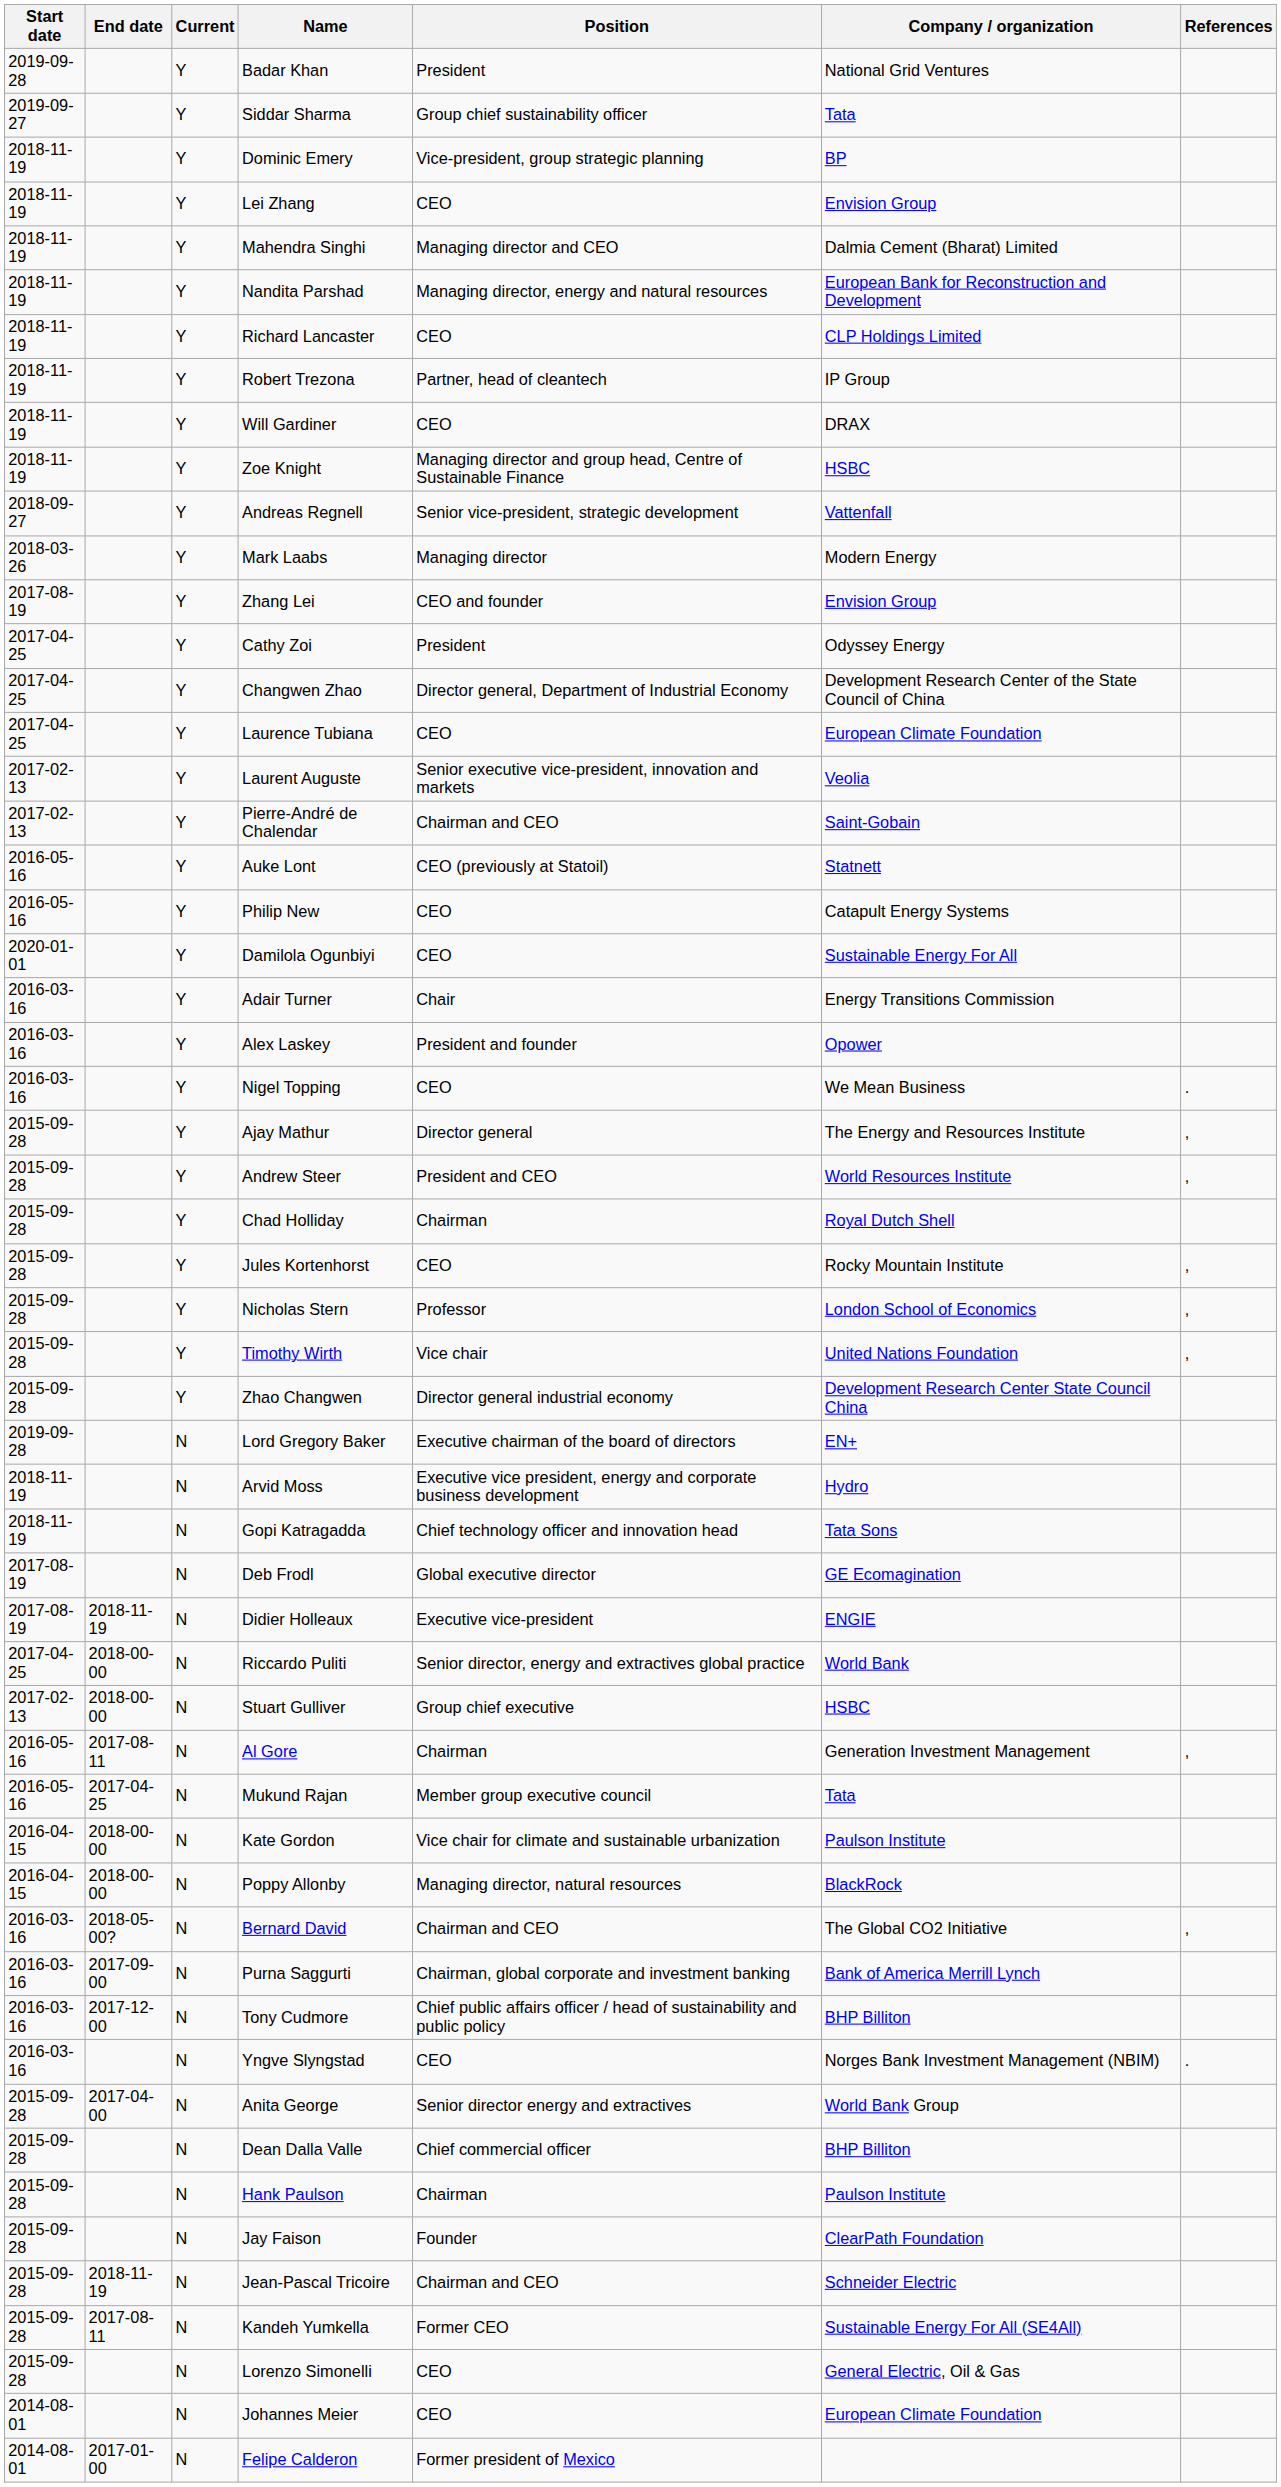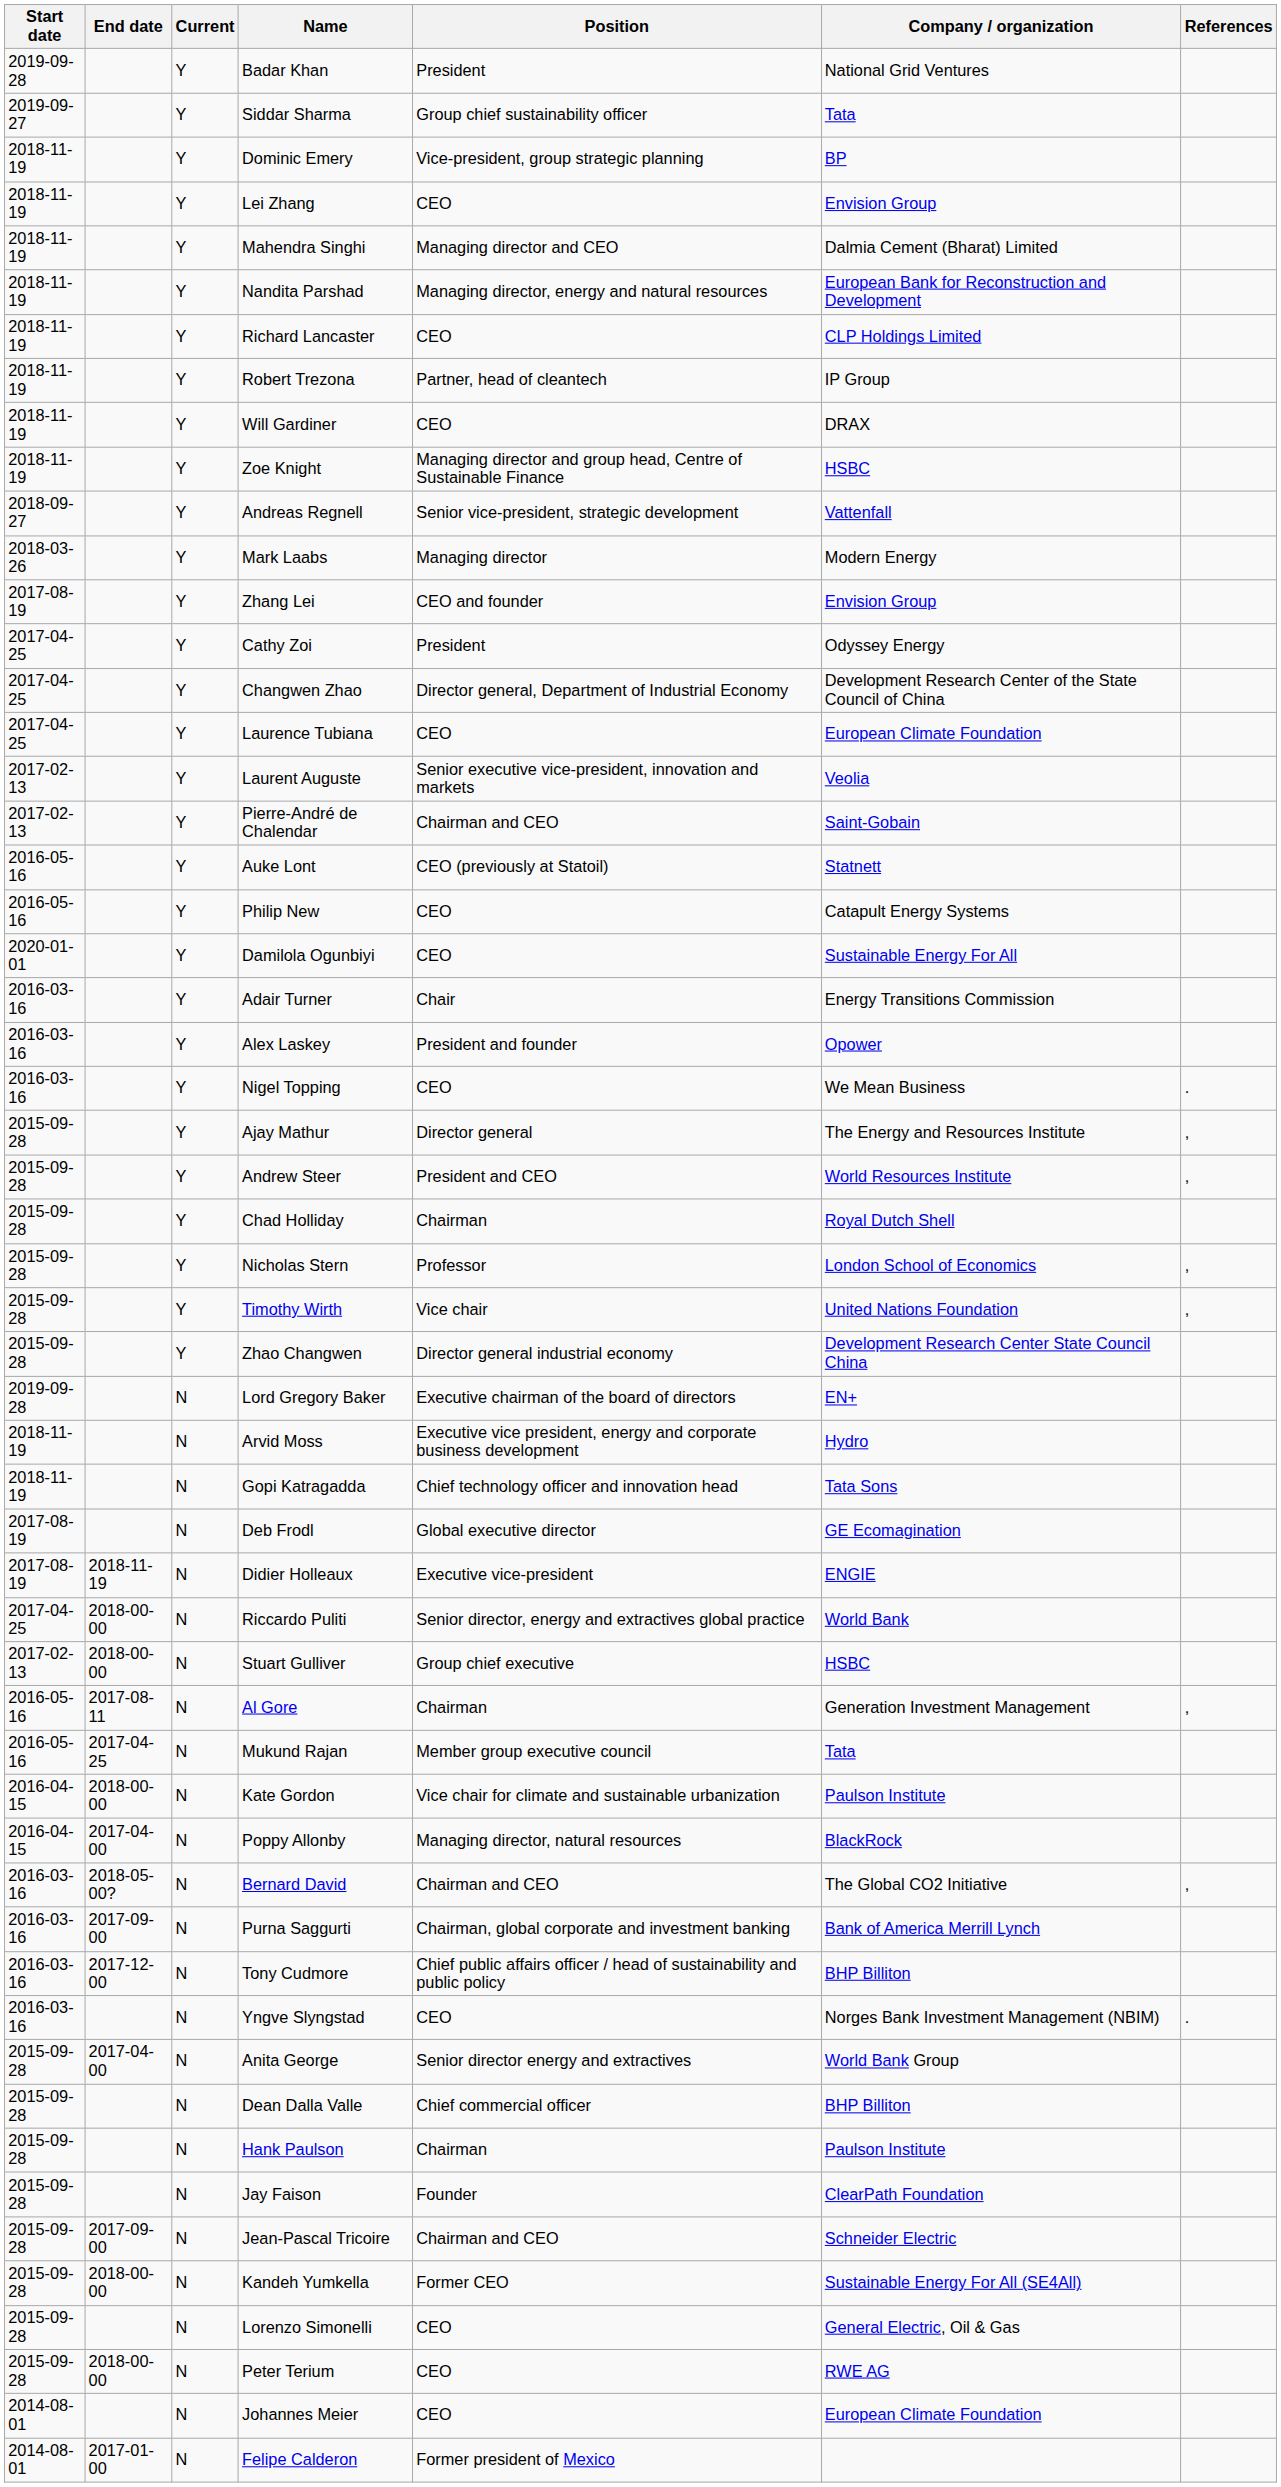 <table class="wikitable sortable">
 <tr>
 <th scope="col">Start date</th>
 <th scope="col">End date</th>
 <th scope="col">Current</th>
 <th scope="col">Name</th>
 <th scope="col" class="unsortable">Position</th>
 <th scope="col">Company / organization</th>
 <th scope="col" class="unsortable">References</th>
 </tr>
 <tr>
 <td>2019-09-28</td>
 <td></td>
 <td>Y</td>
 <td>Badar Khan</td>
 <td>President</td>
 <td>National Grid Ventures</td>
 <td></td>
 </tr>
 <tr>
 <td>2019-09-27</td>
 <td></td>
 <td>Y</td>
 <td>Siddar Sharma</td>
 <td>Group chief sustainability officer</td>
 <td><a href='#'>Tata</a></td>
 <td></td>
 </tr>
 <tr>
 <td>2018-11-19</td>
 <td></td>
 <td>Y</td>
 <td>Dominic Emery</td>
 <td>Vice-president, group strategic planning</td>
 <td><a href='#'>BP</a></td>
 <td></td>
 </tr>
 <tr>
 <td>2018-11-19</td>
 <td></td>
 <td>Y</td>
 <td>Lei Zhang</td>
 <td>CEO</td>
 <td><a href='#'>Envision Group</a></td>
 <td></td>
 </tr>
 <tr>
 <td>2018-11-19</td>
 <td></td>
 <td>Y</td>
 <td>Mahendra Singhi</td>
 <td>Managing director and CEO</td>
 <td>Dalmia Cement (Bharat) Limited</td>
 <td></td>
 </tr>
 <tr>
 <td>2018-11-19</td>
 <td></td>
 <td>Y</td>
 <td>Nandita Parshad</td>
 <td>Managing director, energy and natural resources</td>
 <td><a href='#'>European Bank for Reconstruction and Development</a></td>
 <td></td>
 </tr>
 <tr>
 <td>2018-11-19</td>
 <td></td>
 <td>Y</td>
 <td>Richard Lancaster</td>
 <td>CEO</td>
 <td><a href='#'>CLP Holdings Limited</a></td>
 <td></td>
 </tr>
 <tr>
 <td>2018-11-19</td>
 <td></td>
 <td>Y</td>
 <td>Robert Trezona</td>
 <td>Partner, head of cleantech</td>
 <td>IP Group</td>
 <td></td>
 </tr>
 <tr>
 <td>2018-11-19</td>
 <td></td>
 <td>Y</td>
 <td>Will Gardiner</td>
 <td>CEO</td>
 <td>DRAX</td>
 <td></td>
 </tr>
 <tr>
 <td>2018-11-19</td>
 <td></td>
 <td>Y</td>
 <td>Zoe Knight</td>
 <td>Managing director and group head, Centre of Sustainable Finance</td>
 <td><a href='#'>HSBC</a></td>
 <td></td>
 </tr>
 <tr>
 <td>2018-09-27</td>
 <td></td>
 <td>Y</td>
 <td>Andreas Regnell</td>
 <td>Senior vice-president, strategic development</td>
 <td><a href='#'>Vattenfall</a></td>
 <td></td>
 </tr>
 <tr>
 <td>2018-03-26</td>
 <td></td>
 <td>Y</td>
 <td>Mark Laabs</td>
 <td>Managing director</td>
 <td>Modern Energy</td>
 <td></td>
 </tr>
 <tr>
 <td>2017-08-19</td>
 <td></td>
 <td>Y</td>
 <td>Zhang Lei</td>
 <td>CEO and founder</td>
 <td><a href='#'>Envision Group</a></td>
 <td></td>
 </tr>
 <tr>
 <td>2017-04-25</td>
 <td></td>
 <td>Y</td>
 <td>Cathy Zoi</td>
 <td>President</td>
 <td>Odyssey Energy</td>
 <td></td>
 </tr>
 <tr>
 <td>2017-04-25</td>
 <td></td>
 <td>Y</td>
 <td>Changwen Zhao</td>
 <td>Director general,  Department of Industrial Economy</td>
 <td>Development Research Center of the State Council of China</td>
 <td></td>
 </tr>
 <tr>
 <td>2017-04-25</td>
 <td></td>
 <td>Y</td>
 <td>Laurence Tubiana</td>
 <td>CEO</td>
 <td><a href='#'>European Climate Foundation</a></td>
 <td></td>
 </tr>
 <tr>
 <td>2017-02-13</td>
 <td></td>
 <td>Y</td>
 <td>Laurent Auguste</td>
 <td>Senior executive vice-president, innovation and markets</td>
 <td><a href='#'>Veolia</a></td>
 <td></td>
 </tr>
 <tr>
 <td>2017-02-13</td>
 <td></td>
 <td>Y</td>
 <td>Pierre-André de Chalendar</td>
 <td>Chairman and CEO</td>
 <td><a href='#'>Saint-Gobain</a></td>
 <td></td>
 </tr>
 <tr>
 <td>2016-05-16</td>
 <td></td>
 <td>Y</td>
 <td>Auke Lont</td>
 <td>CEO   (previously at Statoil)</td>
 <td><a href='#'>Statnett</a></td>
 <td></td>
 </tr>
 <tr>
 <td>2016-05-16</td>
 <td></td>
 <td>Y</td>
 <td>Philip New</td>
 <td>CEO</td>
 <td>Catapult Energy Systems</td>
 <td></td>
 </tr>
 <tr>
 <td>2020-01-01</td>
 <td></td>
 <td>Y</td>
 <td>Damilola Ogunbiyi</td>
 <td>CEO</td>
 <td><a href='#'>Sustainable Energy For All</a></td>
 <td></td>
 </tr>
 <tr>
 <td>2016-03-16</td>
 <td></td>
 <td>Y</td>
 <td>Adair Turner</td>
 <td>Chair</td>
 <td>Energy Transitions Commission</td>
 <td></td>
 </tr>
 <tr>
 <td>2016-03-16</td>
 <td></td>
 <td>Y</td>
 <td>Alex Laskey</td>
 <td>President and founder</td>
 <td><a href='#'>Opower</a></td>
 <td></td>
 </tr>
 <tr>
 <td>2016-03-16</td>
 <td></td>
 <td>Y</td>
 <td>Nigel Topping</td>
 <td>CEO</td>
 <td>We Mean Business</td>
 <td>.</td>
 </tr>
 <tr>
 <td>2015-09-28</td>
 <td></td>
 <td>Y</td>
 <td>Ajay Mathur</td>
 <td>Director general</td>
 <td>The Energy and Resources Institute</td>
 <td>,</td>
 </tr>
 <tr>
 <td>2015-09-28</td>
 <td></td>
 <td>Y</td>
 <td>Andrew Steer</td>
 <td>President and CEO</td>
 <td><a href='#'>World Resources Institute</a></td>
 <td>,</td>
 </tr>
 <tr>
 <td>2015-09-28</td>
 <td></td>
 <td>Y</td>
 <td>Chad Holliday</td>
 <td>Chairman</td>
 <td><a href='#'>Royal Dutch Shell</a></td>
 <td></td>
 </tr>
 <tr>
 <td>2015-09-28</td>
 <td></td>
 <td>Y</td>
-<td>Jules Kortenhorst</td>
-<td>CEO</td>
-<td>Rocky Mountain Institute</td>
-<td>,</td>
-</tr>
-<tr>
-<td>2015-09-28</td>
-<td></td>
-<td>Y</td>
 <td>Nicholas Stern</td>
 <td>Professor</td>
 <td><a href='#'>London School of Economics</a></td>
 <td>,</td>
 </tr>
 <tr>
 <td>2015-09-28</td>
 <td></td>
 <td>Y</td>
 <td><a href='#'>Timothy Wirth</a></td>
 <td>Vice chair</td>
 <td><a href='#'>United Nations Foundation</a></td>
 <td>,</td>
 </tr>
 <tr>
 <td>2015-09-28</td>
 <td></td>
 <td>Y</td>
 <td>Zhao Changwen</td>
 <td>Director general industrial economy</td>
 <td><a href='#'>Development Research Center State Council China</a></td>
 <td></td>
 </tr>
 <tr>
 <td>2019-09-28</td>
 <td></td>
 <td>N</td>
 <td>Lord Gregory Baker</td>
 <td>Executive chairman of the board of directors</td>
 <td><a href='#'>EN+</a></td>
 <td></td>
 </tr>
 <tr>
 <td>2018-11-19</td>
 <td></td>
 <td>N</td>
 <td>Arvid Moss</td>
 <td>Executive vice president, energy and corporate business development</td>
 <td><a href='#'>Hydro</a></td>
 <td></td>
 </tr>
 <tr>
 <td>2018-11-19</td>
 <td></td>
 <td>N</td>
 <td>Gopi Katragadda</td>
 <td>Chief technology officer and innovation head</td>
 <td><a href='#'>Tata Sons</a></td>
 <td></td>
 </tr>
 <tr>
 <td>2017-08-19</td>
 <td></td>
 <td>N</td>
 <td>Deb Frodl</td>
 <td>Global executive director</td>
 <td><a href='#'>GE Ecomagination</a></td>
 <td></td>
 </tr>
 <tr>
 <td>2017-08-19</td>
 <td>2018-11-19</td>
 <td>N</td>
 <td>Didier Holleaux</td>
 <td>Executive vice-president</td>
 <td><a href='#'>ENGIE</a></td>
 <td></td>
 </tr>
 <tr>
 <td>2017-04-25</td>
 <td>2018-00-00</td>
 <td>N</td>
 <td>Riccardo Puliti</td>
 <td>Senior director, energy and extractives global practice</td>
 <td><a href='#'>World Bank</a></td>
 <td></td>
 </tr>
 <tr>
 <td>2017-02-13</td>
 <td>2018-00-00</td>
 <td>N</td>
 <td>Stuart Gulliver</td>
 <td>Group chief executive</td>
 <td><a href='#'>HSBC</a></td>
 <td></td>
 </tr>
 <tr>
 <td>2016-05-16</td>
 <td>2017-08-11</td>
 <td>N</td>
 <td><a href='#'>Al Gore</a></td>
 <td>Chairman</td>
 <td>Generation Investment Management</td>
 <td>,</td>
 </tr>
 <tr>
 <td>2016-05-16</td>
 <td>2017-04-25</td>
 <td>N</td>
 <td>Mukund Rajan</td>
 <td>Member group executive council</td>
 <td><a href='#'>Tata</a></td>
 <td></td>
 </tr>
 <tr>
 <td>2016-04-15</td>
 <td>2018-00-00</td>
 <td>N</td>
 <td>Kate Gordon</td>
 <td>Vice chair for climate and sustainable urbanization</td>
 <td><a href='#'>Paulson Institute</a></td>
 <td></td>
 </tr>
 <tr>
 <td>2016-04-15</td>
-<td>2018-00-00</td>
+<td>2017-04-00</td>
 <td>N</td>
 <td>Poppy Allonby</td>
 <td>Managing director, natural resources</td>
 <td><a href='#'>BlackRock</a></td>
 <td></td>
 </tr>
 <tr>
 <td>2016-03-16</td>
 <td>2018-05-00?</td>
 <td>N</td>
 <td><a href='#'>Bernard David</a></td>
 <td>Chairman and CEO</td>
 <td>The Global CO2 Initiative</td>
 <td>,</td>
 </tr>
 <tr>
 <td>2016-03-16</td>
 <td>2017-09-00</td>
 <td>N</td>
 <td>Purna Saggurti</td>
 <td>Chairman,  global corporate and investment banking</td>
 <td><a href='#'>Bank of America Merrill Lynch</a></td>
 <td></td>
 </tr>
 <tr>
 <td>2016-03-16</td>
 <td>2017-12-00</td>
 <td>N</td>
 <td>Tony Cudmore</td>
 <td>Chief public affairs officer   /   head of sustainability and public policy</td>
 <td><a href='#'>BHP Billiton</a></td>
 <td></td>
 </tr>
 <tr>
 <td>2016-03-16</td>
 <td></td>
 <td>N</td>
 <td>Yngve Slyngstad</td>
 <td>CEO</td>
 <td>Norges Bank Investment Management (NBIM)</td>
 <td>.</td>
 </tr>
 <tr>
 <td>2015-09-28</td>
 <td>2017-04-00</td>
 <td>N</td>
 <td>Anita George</td>
 <td>Senior director energy and extractives</td>
 <td><a href='#'>World Bank</a> Group</td>
 <td></td>
 </tr>
 <tr>
 <td>2015-09-28</td>
 <td></td>
 <td>N</td>
 <td>Dean Dalla Valle</td>
 <td>Chief commercial officer</td>
 <td><a href='#'> BHP Billiton</a></td>
 <td></td>
 </tr>
 <tr>
 <td>2015-09-28</td>
 <td></td>
 <td>N</td>
 <td><a href='#'>Hank Paulson</a></td>
 <td>Chairman</td>
 <td><a href='#'>Paulson Institute</a></td>
 <td></td>
 </tr>
 <tr>
 <td>2015-09-28</td>
 <td></td>
 <td>N</td>
 <td>Jay Faison</td>
 <td>Founder</td>
 <td><a href='#'>ClearPath Foundation</a></td>
 <td></td>
 </tr>
 <tr>
 <td>2015-09-28</td>
-<td>2018-11-19</td>
+<td>2017-09-00</td>
 <td>N</td>
 <td>Jean-Pascal Tricoire</td>
 <td>Chairman and CEO</td>
 <td><a href='#'>Schneider Electric</a></td>
 <td></td>
 </tr>
 <tr>
 <td>2015-09-28</td>
-<td>2017-08-11</td>
+<td>2018-00-00</td>
 <td>N</td>
 <td>Kandeh Yumkella</td>
 <td>Former CEO</td>
 <td><a href='#'>Sustainable Energy For All (SE4All)</a></td>
 <td></td>
 </tr>
 <tr>
 <td>2015-09-28</td>
 <td></td>
 <td>N</td>
 <td>Lorenzo Simonelli</td>
 <td>CEO</td>
 <td><a href='#'>General Electric</a>, Oil & Gas</td>
+<td></td>
+</tr>
+<tr>
+<td>2015-09-28</td>
+<td>2018-00-00</td>
+<td>N</td>
+<td>Peter Terium</td>
+<td>CEO</td>
+<td><a href='#'> RWE AG</a></td>
 <td></td>
 </tr>
 <tr>
 <td>2014-08-01</td>
 <td></td>
 <td>N</td>
 <td>Johannes Meier</td>
 <td>CEO</td>
 <td><a href='#'>European Climate Foundation</a></td>
 <td></td>
 </tr>
 <tr>
 <td>2014-08-01</td>
 <td>2017-01-00</td>
 <td>N</td>
 <td><a href='#'>Felipe Calderon</a></td>
 <td>Former president of <a href='#'>Mexico</a></td>
 <td></td>
 <td></td>
 </tr>
 </table>
